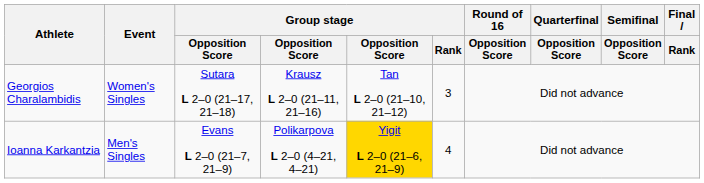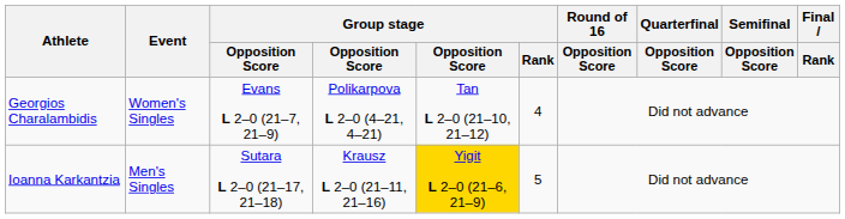 <table class="wikitable" style="font-size:90%">
 <tr>
 <th rowspan=2>Athlete</th>
 <th rowspan=2>Event</th>
 <th colspan=4>Group stage</th>
 <th>Round of 16</th>
 <th>Quarterfinal</th>
 <th>Semifinal</th>
 <th colspan=2>Final / </th>
 </tr>
 <tr style="font-size:95%">
 <th>Opposition<br>Score</th>
 <th>Opposition<br>Score</th>
 <th>Opposition<br>Score</th>
 <th>Rank</th>
 <th>Opposition<br>Score</th>
 <th>Opposition<br>Score</th>
 <th>Opposition<br>Score</th>
 <th>Rank</th>
 </tr>
 <tr align=center>
 <td align=left><a href='#'>Georgios Charalambidis</a></td>
 <td align=left><a href='#'>Women's Singles</a></td>
-<td><a href='#'>Sutara</a><br><br><strong>L</strong> 2–0 (21–17, 21–18)</td>
-<td><a href='#'>Krausz</a><br><br><strong>L</strong> 2–0 (21–11, 21–16)</td>
+<td><a href='#'>Evans</a><br><br><strong>L</strong> 2–0 (21–7, 21–9)</td>
+<td><a href='#'>Polikarpova</a><br><br><strong>L</strong> 2–0 (4–21, 4–21)</td>
 <td><a href='#'>Tan</a><br><br><strong>L</strong> 2–0 (21–10, 21–12)</td>
-<td>3</td>
+<td>4</td>
 <td colspan=5>Did not advance</td>
 </tr>
 <tr align=center>
 <td align=left><a href='#'>Ioanna Karkantzia</a></td>
 <td align=left><a href='#'>Men's Singles</a></td>
-<td><a href='#'>Evans</a><br><br><strong>L</strong> 2–0 (21–7, 21–9)</td>
-<td><a href='#'>Polikarpova</a><br><br><strong>L</strong> 2–0 (4–21, 4–21)</td>
+<td><a href='#'>Sutara</a><br><br><strong>L</strong> 2–0 (21–17, 21–18)</td>
+<td><a href='#'>Krausz</a><br><br><strong>L</strong> 2–0 (21–11, 21–16)</td>
 <td style="background: gold;"><a href='#'>Yigit</a><br><br><strong>L</strong> 2–0 (21–6, 21–9)</td>
-<td>4</td>
+<td>5</td>
 <td colspan=5>Did not advance</td>
 </tr>
 </table>
